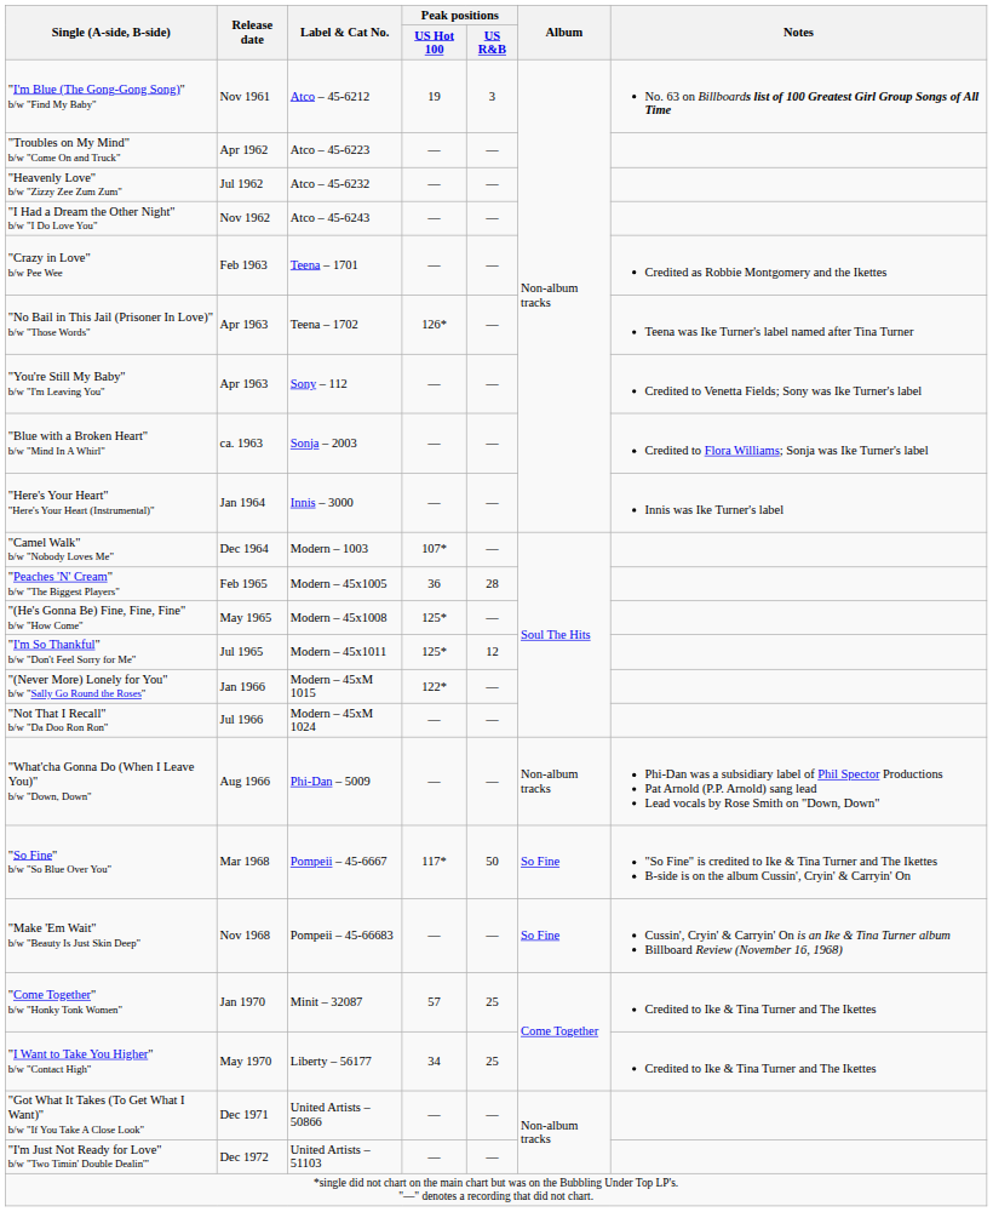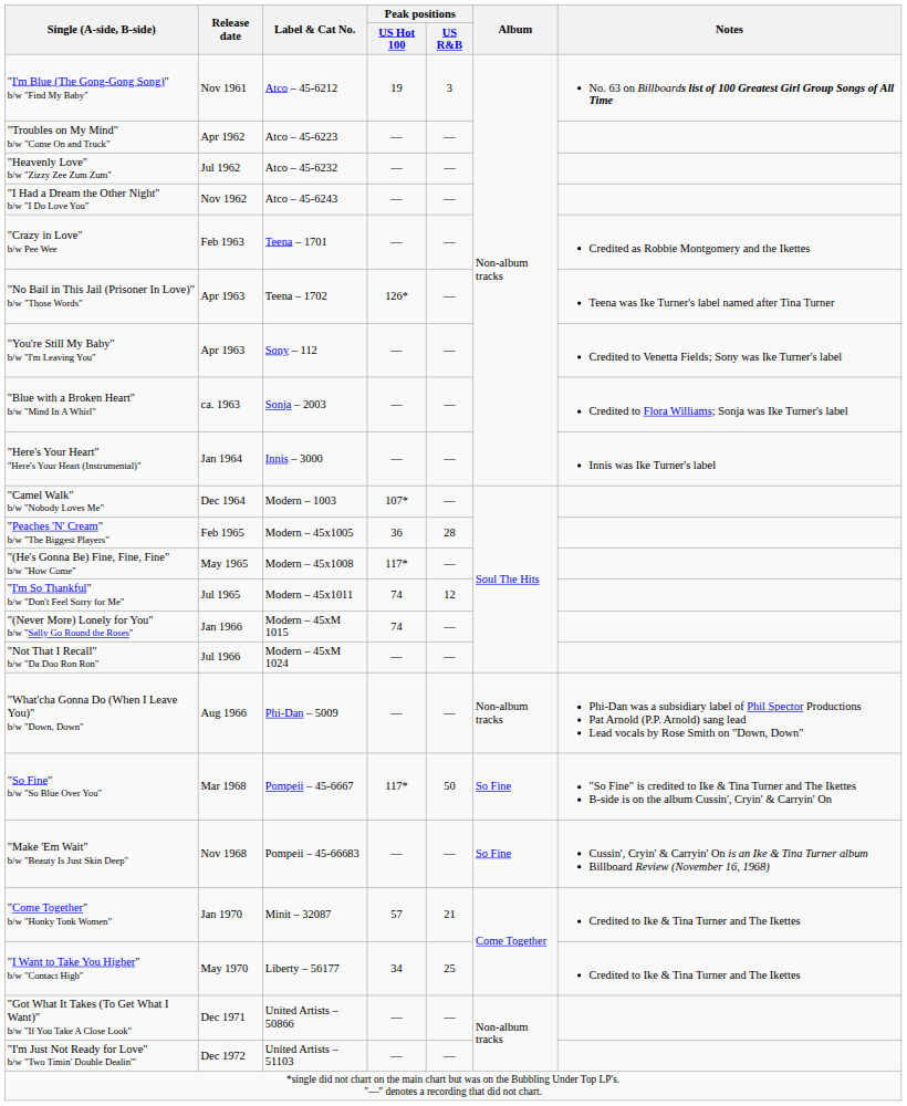 <table class="wikitable">
 <tr>
 <th rowspan="2" scope="col">Single (A-side, B-side)</th>
 <th scope="col" rowspan="2">Release date</th>
 <th scope="col" rowspan="2">Label & Cat No.</th>
 <th scope="col" colspan="2">Peak positions</th>
 <th rowspan="2">Album</th>
 <th scope="col" rowspan="2">Notes</th>
 </tr>
 <tr>
 <th scope="col"><a href='#'>US Hot 100</a><br></th>
 <th scope="col"><a href='#'>US R&B</a><br></th>
 </tr>
 <tr>
 <td>"<a href='#'>I'm Blue (The Gong-Gong Song)</a>"<br><small>b/w "Find My Baby"</small></td>
 <td>Nov 1961</td>
 <td><a href='#'>Atco</a> – 45-6212</td>
 <td align="center">19</td>
 <td align="center">3</td>
 <td rowspan="9">Non-album tracks</td>
 <td><br><ul><li>No. 63 on <em>Billboard<strong>s list of 100 Greatest Girl Group Songs of All Time</li></ul></td>
 </tr>
 <tr>
 <td>"Troubles on My Mind"<br><small>b/w "Come On and Truck"</small></td>
 <td>Apr 1962</td>
 <td>Atco – 45-6223</td>
 <td align="center">—</td>
 <td align="center">—</td>
 <td></td>
 </tr>
 <tr>
 <td>"Heavenly Love"<br><small>b/w "Zizzy Zee Zum Zum"</small></td>
 <td>Jul 1962</td>
 <td>Atco – 45-6232</td>
 <td align="center">—</td>
 <td align="center">—</td>
 <td></td>
 </tr>
 <tr>
 <td>"I Had a Dream the Other Night"<br><small>b/w "I Do Love You"</small></td>
 <td>Nov 1962</td>
 <td>Atco – 45-6243</td>
 <td align="center">—</td>
 <td align="center">—</td>
 <td></td>
 </tr>
 <tr>
 <td>"Crazy in Love"<br><small>b/w Pee Wee</small></td>
 <td>Feb 1963</td>
 <td><a href='#'>Teena</a> – 1701</td>
 <td align="center">—</td>
 <td align="center">—</td>
 <td><br><ul><li>Credited as Robbie Montgomery and the Ikettes</li></ul></td>
 </tr>
 <tr>
 <td>"No Bail in This Jail (Prisoner In Love)"<br><small>b/w "Those Words"</small></td>
 <td>Apr 1963</td>
 <td>Teena – 1702</td>
 <td align="center">126*</td>
 <td align="center">—</td>
 <td><br><ul><li>Teena was Ike Turner's label named after Tina Turner</li></ul></td>
 </tr>
 <tr>
 <td>"You're Still My Baby"<br><small>b/w "I'm Leaving You"</small></td>
 <td>Apr 1963</td>
 <td><a href='#'>Sony</a> – 112</td>
 <td align="center">—</td>
 <td align="center">—</td>
 <td><br><ul><li>Credited to Venetta Fields; Sony was Ike Turner's label</li></ul></td>
 </tr>
 <tr>
 <td>"Blue with a Broken Heart"<br><small>b/w "Mind In A Whirl"</small></td>
 <td>ca. 1963</td>
 <td><a href='#'>Sonja</a> – 2003</td>
 <td align="center">—</td>
 <td align="center">—</td>
 <td><br><ul><li>Credited to <a href='#'>Flora Williams</a>; Sonja was Ike Turner's label</li></ul></td>
 </tr>
 <tr>
 <td>"Here's Your Heart"<br><small>"Here's Your Heart (Instrumental)"</small></td>
 <td>Jan 1964</td>
 <td><a href='#'>Innis</a> – 3000</td>
 <td align="center">—</td>
 <td align="center">—</td>
 <td><br><ul><li>Innis was Ike Turner's label</li></ul></td>
 </tr>
 <tr>
 <td>"Camel Walk"<br><small>b/w "Nobody Loves Me"</small></td>
 <td>Dec 1964</td>
 <td>Modern – 1003</td>
 <td align="center">107*</td>
 <td align="center">—</td>
 <td rowspan="6"></em><a href='#'>Soul The Hits</a><em></td>
 <td></td>
 </tr>
 <tr>
 <td>"<a href='#'>Peaches 'N' Cream</a>"<br><small>b/w "The Biggest Players"</small></td>
 <td>Feb 1965</td>
 <td>Modern – 45x1005</td>
 <td align="center">36</td>
 <td align="center">28</td>
 <td></td>
 </tr>
 <tr>
 <td>"(He's Gonna Be) Fine, Fine, Fine"<br><small>b/w "How Come"</small></td>
 <td>May 1965</td>
 <td>Modern – 45x1008</td>
-<td align="center">125*</td>
+<td align="center">117*</td>
 <td align="center">—</td>
 <td></td>
 </tr>
 <tr>
 <td>"<a href='#'>I'm So Thankful</a>"<br><small>b/w "Don't Feel Sorry for Me"</small></td>
 <td>Jul 1965</td>
 <td>Modern – 45x1011</td>
-<td align="center">125*</td>
+<td align="center">74</td>
 <td align="center">12</td>
 <td></td>
 </tr>
 <tr>
 <td>"(Never More) Lonely for You"<br><small>b/w "<a href='#'>Sally Go Round the Roses</a>"</small></td>
 <td>Jan 1966</td>
 <td>Modern – 45xM 1015</td>
-<td align="center">122*</td>
+<td align="center">74</td>
 <td align="center">—</td>
 <td></td>
 </tr>
 <tr>
 <td>"Not That I Recall"<br><small>b/w "Da Doo Ron Ron"</small></td>
 <td>Jul 1966</td>
 <td>Modern – 45xM 1024</td>
 <td align="center">—</td>
 <td align="center">—</td>
 <td></td>
 </tr>
 <tr>
 <td>"What'cha Gonna Do (When I Leave You)"<br><small>b/w "Down, Down"</small></td>
 <td>Aug 1966</td>
 <td><a href='#'>Phi-Dan</a> – 5009</td>
 <td align="center">—</td>
 <td align="center">—</td>
 <td>Non-album tracks</td>
 <td><br><ul><li>Phi-Dan was a subsidiary label of <a href='#'>Phil Spector</a> Productions</li><li>Pat Arnold (P.P. Arnold) sang lead</li><li>Lead vocals by Rose Smith on "Down, Down"</li></ul></td>
 </tr>
 <tr>
 <td>"<a href='#'>So Fine</a>"<br><small>b/w "So Blue Over You"</small></td>
 <td>Mar 1968</td>
 <td><a href='#'>Pompeii</a> – 45-6667</td>
 <td align="center">117*</td>
 <td align="center">50</td>
 <td></em><a href='#'>So Fine</a><em></td>
 <td><br><ul><li>"So Fine" is credited to Ike & Tina Turner and The Ikettes</li><li>B-side is on the album </em>Cussin', Cryin' & Carryin' On<em></li></ul></td>
 </tr>
 <tr>
 <td>"Make 'Em Wait"<br><small>b/w "Beauty Is Just Skin Deep"</small></td>
 <td>Nov 1968</td>
 <td>Pompeii – 45-66683</td>
 <td align="center">—</td>
 <td align="center">—</td>
 <td></em><a href='#'>So Fine</a><em></td>
 <td><br><ul><li></em>Cussin', Cryin' & Carryin' On<em> is an Ike & Tina Turner album</li><li></em>Billboard<em> Review (November 16, 1968)</li></ul></td>
 </tr>
 <tr>
 <td>"<a href='#'>Come Together</a>"<br><small>b/w "Honky Tonk Women"</small></td>
 <td>Jan 1970</td>
 <td>Minit – 32087</td>
 <td align="center">57</td>
-<td align="center">25</td>
+<td align="center">21</td>
 <td rowspan="2"></em><a href='#'>Come Together</a><em></td>
 <td><br><ul><li>Credited to Ike & Tina Turner and The Ikettes</li></ul></td>
 </tr>
 <tr>
 <td>"<a href='#'>I Want to Take You Higher</a>"<br><small>b/w "Contact High"</small></td>
 <td>May 1970</td>
 <td>Liberty – 56177</td>
 <td align="center">34</td>
 <td align="center">25</td>
 <td><br><ul><li>Credited to Ike & Tina Turner and The Ikettes</li></ul></td>
 </tr>
 <tr>
 <td>"Got What It Takes (To Get What I Want)"<br><small>b/w "If You Take A Close Look"</small></td>
 <td>Dec 1971</td>
 <td>United Artists – 50866</td>
 <td align="center">—</td>
 <td align="center">—</td>
 <td rowspan="2">Non-album tracks</td>
 <td></td>
 </tr>
 <tr>
 <td>"I'm Just Not Ready for Love"<br><small>b/w "Two Timin' Double Dealin'"</small></td>
 <td>Dec 1972</td>
 <td>United Artists – 51103</td>
 <td align="center">—</td>
 <td align="center">—</td>
 <td></td>
 </tr>
 <tr>
 <td colspan="9" style="text-align:center; font-size:90%;">*single did not chart on the main chart but was on the Bubbling Under Top LP's.<br>"—" denotes a recording that did not chart.</td>
 </tr>
 </table>
